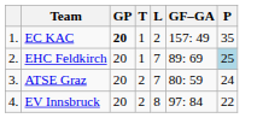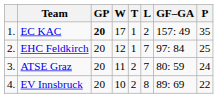 <table class="wikitable">
 <tr>
 <th></th>
 <th>Team</th>
 <th>GP</th>
+<th>W</th>
 <th>T</th>
 <th>L</th>
 <th>GF–GA</th>
 <th>P</th>
 </tr>
 <tr>
 <td>1.</td>
 <td><a href='#'>EC KAC</a></td>
 <td><strong>20</strong></td>
+<td>17</td>
 <td>1</td>
 <td>2</td>
 <td>157: 49</td>
 <td>35</td>
 </tr>
 <tr>
 <td>2.</td>
 <td><a href='#'>EHC Feldkirch</a></td>
 <td>20</td>
+<td>12</td>
 <td>1</td>
 <td>7</td>
-<td>89: 69</td>
-<td style="background: lightblue;">25</td>
+<td>97: 84</td>
+<td>25</td>
 </tr>
 <tr>
 <td>3.</td>
 <td><a href='#'>ATSE Graz</a></td>
 <td>20</td>
+<td>11</td>
 <td>2</td>
 <td>7</td>
 <td>80: 59</td>
 <td>24</td>
 </tr>
 <tr>
 <td>4.</td>
 <td><a href='#'>EV Innsbruck</a></td>
 <td>20</td>
+<td>10</td>
 <td>2</td>
 <td>8</td>
-<td>97: 84</td>
+<td>89: 69</td>
 <td>22</td>
 </tr>
 </table>
